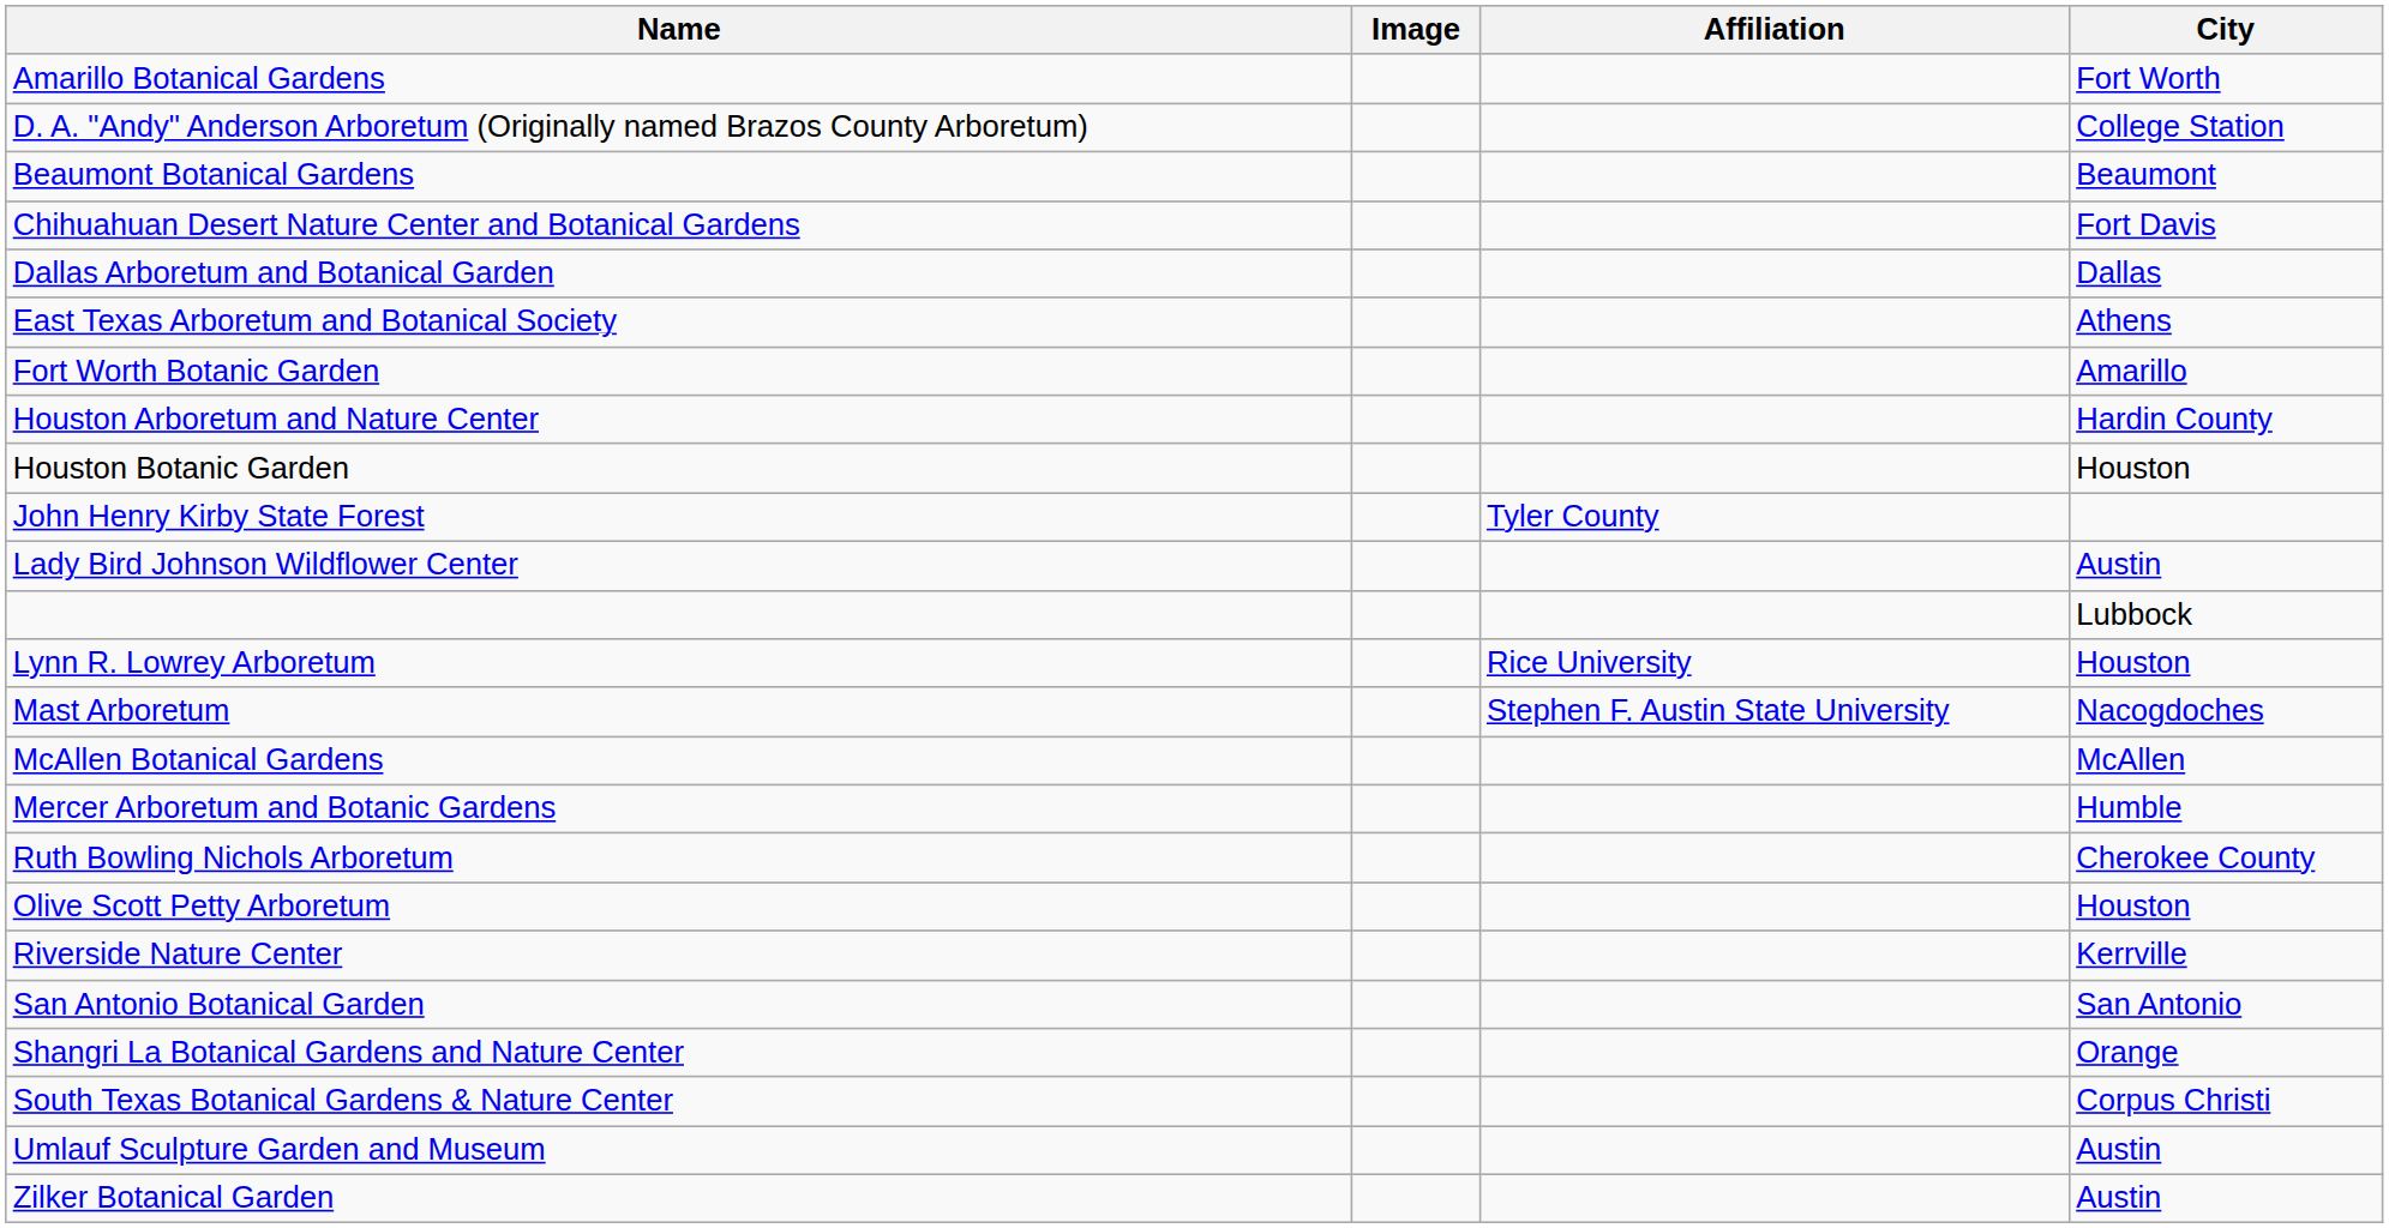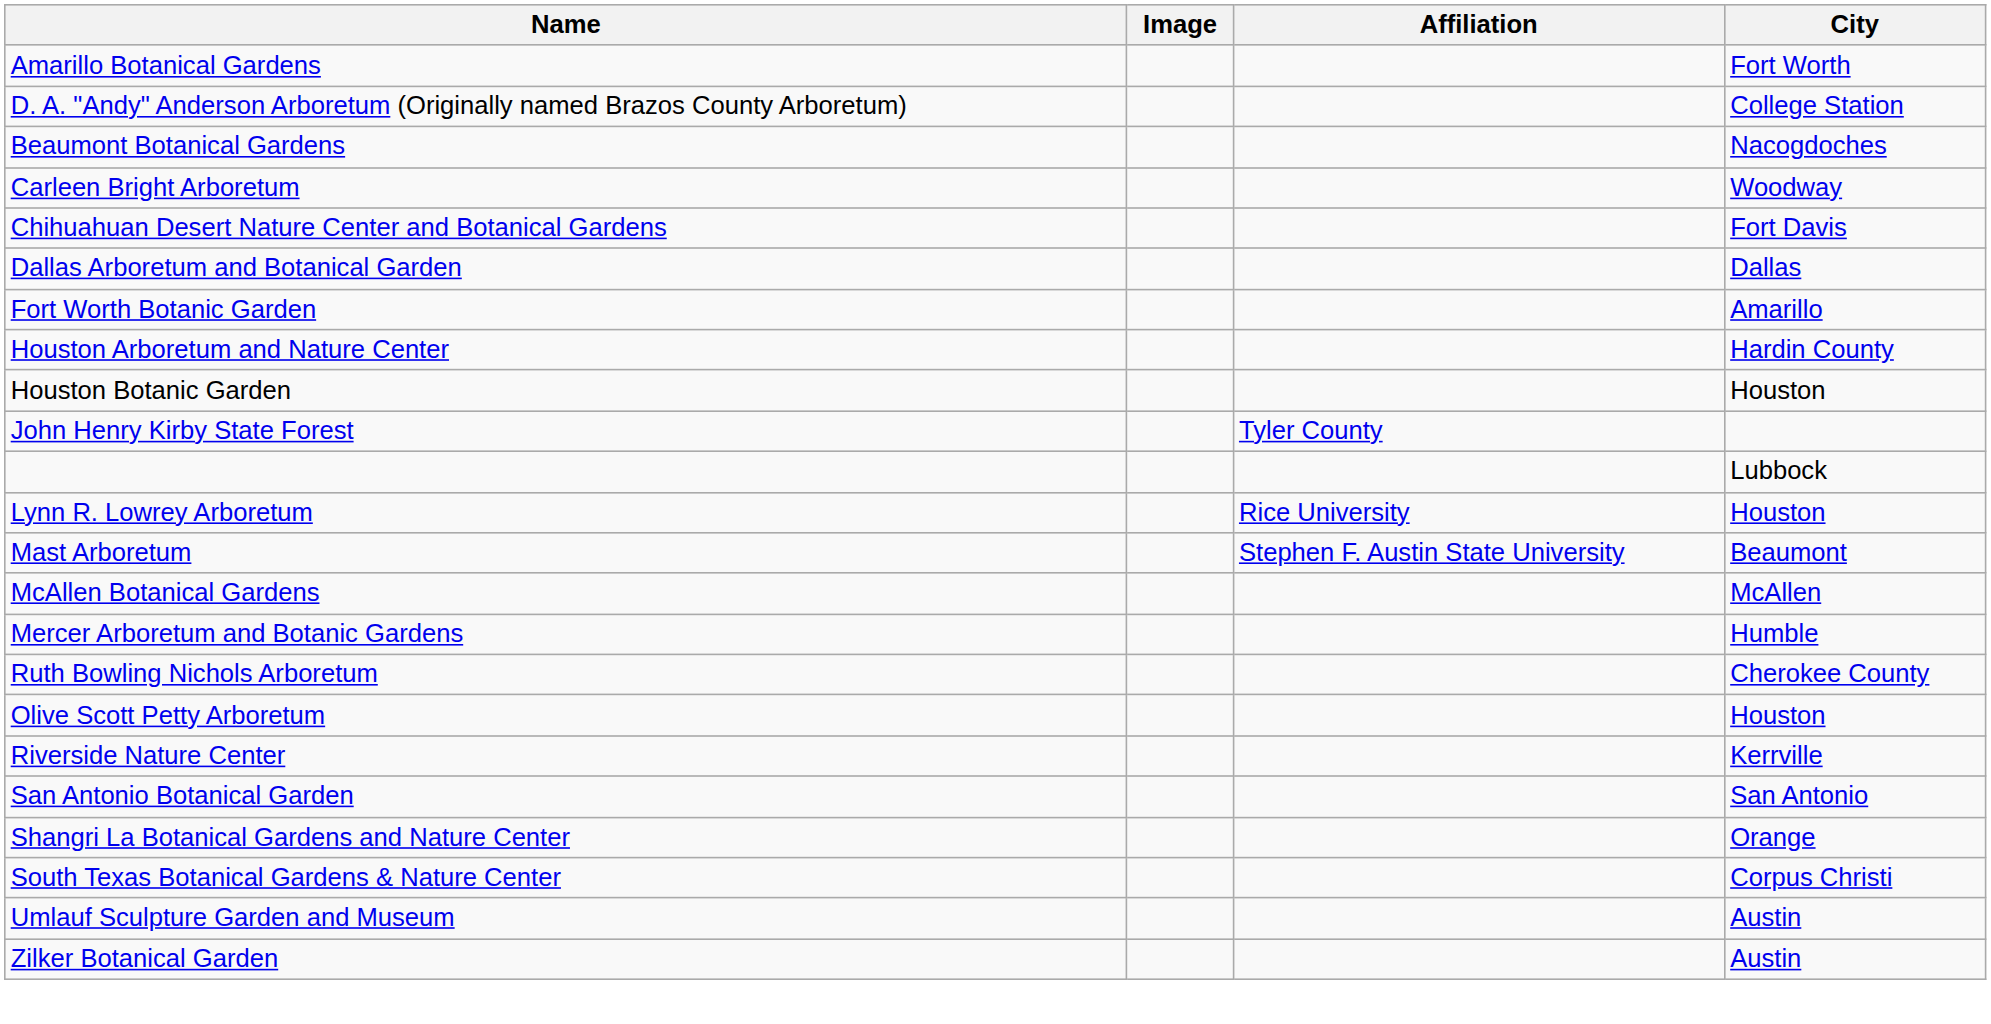 <table class="wikitable" style="width:98%">
 <tr>
 <th>Name</th>
 <th>Image</th>
 <th>Affiliation</th>
 <th>City</th>
 </tr>
 <tr>
 <td><a href='#'>Amarillo Botanical Gardens</a></td>
 <td></td>
 <td></td>
 <td><a href='#'>Fort Worth</a></td>
 </tr>
 <tr>
 <td><a href='#'>D. A. "Andy" Anderson Arboretum</a> (Originally named Brazos County Arboretum)</td>
 <td></td>
 <td></td>
 <td><a href='#'>College Station</a></td>
 </tr>
 <tr>
 <td><a href='#'>Beaumont Botanical Gardens</a></td>
 <td></td>
 <td></td>
-<td><a href='#'>Beaumont</a></td>
+<td><a href='#'>Nacogdoches</a></td>
+</tr>
+<tr>
+<td><a href='#'>Carleen Bright Arboretum</a></td>
+<td></td>
+<td></td>
+<td><a href='#'>Woodway</a></td>
 </tr>
 <tr>
 <td><a href='#'>Chihuahuan Desert Nature Center and Botanical Gardens</a></td>
 <td></td>
 <td></td>
 <td><a href='#'>Fort Davis</a></td>
 </tr>
 <tr>
 <td><a href='#'>Dallas Arboretum and Botanical Garden</a></td>
 <td></td>
 <td></td>
 <td><a href='#'>Dallas</a></td>
-</tr>
-<tr>
-<td><a href='#'>East Texas Arboretum and Botanical Society</a></td>
-<td></td>
-<td></td>
-<td><a href='#'>Athens</a></td>
 </tr>
 <tr>
 <td><a href='#'>Fort Worth Botanic Garden</a></td>
 <td></td>
 <td></td>
 <td><a href='#'>Amarillo</a></td>
 </tr>
 <tr>
 <td><a href='#'>Houston Arboretum and Nature Center</a></td>
 <td></td>
 <td></td>
 <td><a href='#'>Hardin County</a></td>
 </tr>
 <tr>
 <td>Houston Botanic Garden</td>
 <td></td>
 <td></td>
 <td>Houston</td>
 </tr>
 <tr>
 <td><a href='#'>John Henry Kirby State Forest</a></td>
 <td></td>
 <td><a href='#'>Tyler County</a></td>
 </tr>
 <tr>
-<td><a href='#'>Lady Bird Johnson Wildflower Center</a></td>
-<td></td>
-<td></td>
-<td><a href='#'>Austin</a></td>
-</tr>
-<tr>
 <td></td>
 <td></td>
 <td></td>
 <td>Lubbock</td>
 </tr>
 <tr>
 <td><a href='#'>Lynn R. Lowrey Arboretum</a></td>
 <td></td>
 <td><a href='#'>Rice University</a></td>
 <td><a href='#'>Houston</a></td>
 </tr>
 <tr>
 <td><a href='#'>Mast Arboretum</a></td>
 <td></td>
 <td><a href='#'>Stephen F. Austin State University</a></td>
-<td><a href='#'>Nacogdoches</a></td>
+<td><a href='#'>Beaumont</a></td>
 </tr>
 <tr>
 <td><a href='#'>McAllen Botanical Gardens</a></td>
 <td></td>
 <td></td>
 <td><a href='#'>McAllen</a></td>
 </tr>
 <tr>
 <td><a href='#'>Mercer Arboretum and Botanic Gardens</a></td>
 <td></td>
 <td></td>
 <td><a href='#'>Humble</a></td>
 </tr>
 <tr>
 <td><a href='#'>Ruth Bowling Nichols Arboretum</a></td>
 <td></td>
 <td></td>
 <td><a href='#'>Cherokee County</a></td>
 </tr>
 <tr>
 <td><a href='#'>Olive Scott Petty Arboretum</a></td>
 <td></td>
 <td></td>
 <td><a href='#'>Houston</a></td>
 </tr>
 <tr>
 <td><a href='#'>Riverside Nature Center</a></td>
 <td></td>
 <td></td>
 <td><a href='#'>Kerrville</a></td>
 </tr>
 <tr>
 <td><a href='#'>San Antonio Botanical Garden</a></td>
 <td></td>
 <td></td>
 <td><a href='#'>San Antonio</a></td>
 </tr>
 <tr>
 <td><a href='#'>Shangri La Botanical Gardens and Nature Center</a></td>
 <td></td>
 <td></td>
 <td><a href='#'>Orange</a></td>
 </tr>
 <tr>
 <td><a href='#'>South Texas Botanical Gardens & Nature Center</a></td>
 <td></td>
 <td></td>
 <td><a href='#'>Corpus Christi</a></td>
 </tr>
 <tr>
 <td><a href='#'>Umlauf Sculpture Garden and Museum</a></td>
 <td></td>
 <td></td>
 <td><a href='#'>Austin</a></td>
 </tr>
 <tr>
 <td><a href='#'>Zilker Botanical Garden</a></td>
 <td></td>
 <td></td>
 <td><a href='#'>Austin</a></td>
 </tr>
 </table>
